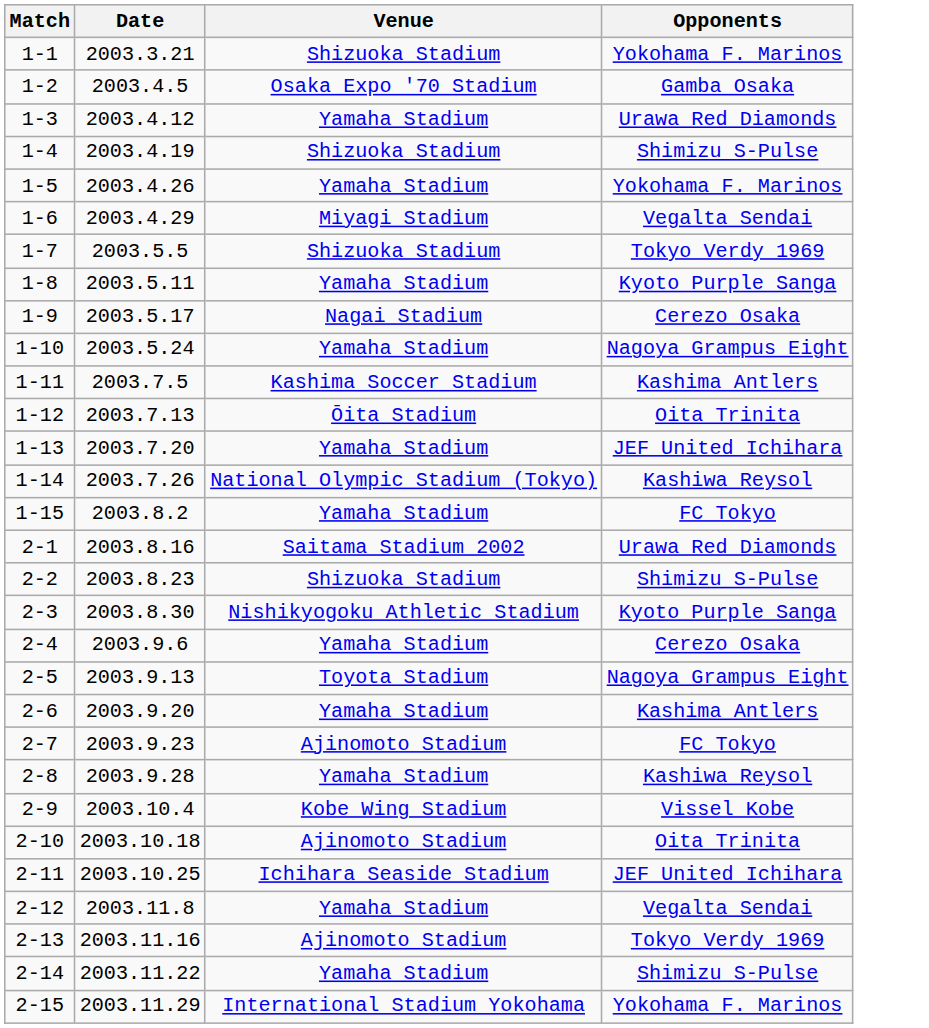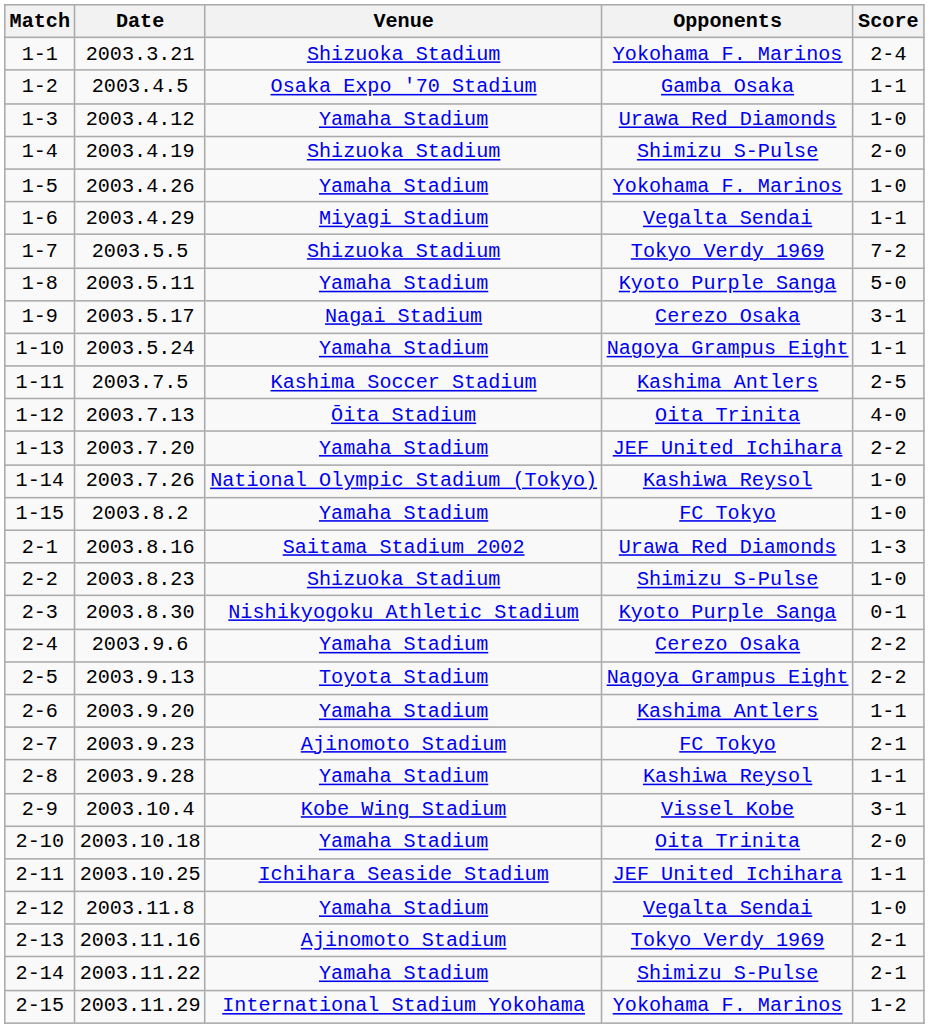 <table class="wikitable" style="text-align:center;">
 <tr>
 <th>Match</th>
 <th>Date</th>
 <th>Venue</th>
 <th>Opponents</th>
+<th>Score</th>
 </tr>
 <tr>
 <td>1-1</td>
 <td>2003.3.21</td>
 <td><a href='#'>Shizuoka Stadium</a></td>
 <td><a href='#'>Yokohama F. Marinos</a></td>
+<td>2-4</td>
 </tr>
 <tr>
 <td>1-2</td>
 <td>2003.4.5</td>
 <td><a href='#'>Osaka Expo '70 Stadium</a></td>
 <td><a href='#'>Gamba Osaka</a></td>
+<td>1-1</td>
 </tr>
 <tr>
 <td>1-3</td>
 <td>2003.4.12</td>
 <td><a href='#'>Yamaha Stadium</a></td>
 <td><a href='#'>Urawa Red Diamonds</a></td>
+<td>1-0</td>
 </tr>
 <tr>
 <td>1-4</td>
 <td>2003.4.19</td>
 <td><a href='#'>Shizuoka Stadium</a></td>
 <td><a href='#'>Shimizu S-Pulse</a></td>
+<td>2-0</td>
 </tr>
 <tr>
 <td>1-5</td>
 <td>2003.4.26</td>
 <td><a href='#'>Yamaha Stadium</a></td>
 <td><a href='#'>Yokohama F. Marinos</a></td>
+<td>1-0</td>
 </tr>
 <tr>
 <td>1-6</td>
 <td>2003.4.29</td>
 <td><a href='#'>Miyagi Stadium</a></td>
 <td><a href='#'>Vegalta Sendai</a></td>
+<td>1-1</td>
 </tr>
 <tr>
 <td>1-7</td>
 <td>2003.5.5</td>
 <td><a href='#'>Shizuoka Stadium</a></td>
 <td><a href='#'>Tokyo Verdy 1969</a></td>
+<td>7-2</td>
 </tr>
 <tr>
 <td>1-8</td>
 <td>2003.5.11</td>
 <td><a href='#'>Yamaha Stadium</a></td>
 <td><a href='#'>Kyoto Purple Sanga</a></td>
+<td>5-0</td>
 </tr>
 <tr>
 <td>1-9</td>
 <td>2003.5.17</td>
 <td><a href='#'>Nagai Stadium</a></td>
 <td><a href='#'>Cerezo Osaka</a></td>
+<td>3-1</td>
 </tr>
 <tr>
 <td>1-10</td>
 <td>2003.5.24</td>
 <td><a href='#'>Yamaha Stadium</a></td>
 <td><a href='#'>Nagoya Grampus Eight</a></td>
+<td>1-1</td>
 </tr>
 <tr>
 <td>1-11</td>
 <td>2003.7.5</td>
 <td><a href='#'>Kashima Soccer Stadium</a></td>
 <td><a href='#'>Kashima Antlers</a></td>
+<td>2-5</td>
 </tr>
 <tr>
 <td>1-12</td>
 <td>2003.7.13</td>
 <td><a href='#'>Ōita Stadium</a></td>
 <td><a href='#'>Oita Trinita</a></td>
+<td>4-0</td>
 </tr>
 <tr>
 <td>1-13</td>
 <td>2003.7.20</td>
 <td><a href='#'>Yamaha Stadium</a></td>
 <td><a href='#'>JEF United Ichihara</a></td>
+<td>2-2</td>
 </tr>
 <tr>
 <td>1-14</td>
 <td>2003.7.26</td>
 <td><a href='#'>National Olympic Stadium (Tokyo)</a></td>
 <td><a href='#'>Kashiwa Reysol</a></td>
+<td>1-0</td>
 </tr>
 <tr>
 <td>1-15</td>
 <td>2003.8.2</td>
 <td><a href='#'>Yamaha Stadium</a></td>
 <td><a href='#'>FC Tokyo</a></td>
+<td>1-0</td>
 </tr>
 <tr>
 <td>2-1</td>
 <td>2003.8.16</td>
 <td><a href='#'>Saitama Stadium 2002</a></td>
 <td><a href='#'>Urawa Red Diamonds</a></td>
+<td>1-3</td>
 </tr>
 <tr>
 <td>2-2</td>
 <td>2003.8.23</td>
 <td><a href='#'>Shizuoka Stadium</a></td>
 <td><a href='#'>Shimizu S-Pulse</a></td>
+<td>1-0</td>
 </tr>
 <tr>
 <td>2-3</td>
 <td>2003.8.30</td>
 <td><a href='#'>Nishikyogoku Athletic Stadium</a></td>
 <td><a href='#'>Kyoto Purple Sanga</a></td>
+<td>0-1</td>
 </tr>
 <tr>
 <td>2-4</td>
 <td>2003.9.6</td>
 <td><a href='#'>Yamaha Stadium</a></td>
 <td><a href='#'>Cerezo Osaka</a></td>
+<td>2-2</td>
 </tr>
 <tr>
 <td>2-5</td>
 <td>2003.9.13</td>
 <td><a href='#'>Toyota Stadium</a></td>
 <td><a href='#'>Nagoya Grampus Eight</a></td>
+<td>2-2</td>
 </tr>
 <tr>
 <td>2-6</td>
 <td>2003.9.20</td>
 <td><a href='#'>Yamaha Stadium</a></td>
 <td><a href='#'>Kashima Antlers</a></td>
+<td>1-1</td>
 </tr>
 <tr>
 <td>2-7</td>
 <td>2003.9.23</td>
 <td><a href='#'>Ajinomoto Stadium</a></td>
 <td><a href='#'>FC Tokyo</a></td>
+<td>2-1</td>
 </tr>
 <tr>
 <td>2-8</td>
 <td>2003.9.28</td>
 <td><a href='#'>Yamaha Stadium</a></td>
 <td><a href='#'>Kashiwa Reysol</a></td>
+<td>1-1</td>
 </tr>
 <tr>
 <td>2-9</td>
 <td>2003.10.4</td>
 <td><a href='#'>Kobe Wing Stadium</a></td>
 <td><a href='#'>Vissel Kobe</a></td>
+<td>3-1</td>
 </tr>
 <tr>
 <td>2-10</td>
 <td>2003.10.18</td>
-<td><a href='#'>Ajinomoto Stadium</a></td>
+<td><a href='#'>Yamaha Stadium</a></td>
 <td><a href='#'>Oita Trinita</a></td>
+<td>2-0</td>
 </tr>
 <tr>
 <td>2-11</td>
 <td>2003.10.25</td>
 <td><a href='#'>Ichihara Seaside Stadium</a></td>
 <td><a href='#'>JEF United Ichihara</a></td>
+<td>1-1</td>
 </tr>
 <tr>
 <td>2-12</td>
 <td>2003.11.8</td>
 <td><a href='#'>Yamaha Stadium</a></td>
 <td><a href='#'>Vegalta Sendai</a></td>
+<td>1-0</td>
 </tr>
 <tr>
 <td>2-13</td>
 <td>2003.11.16</td>
 <td><a href='#'>Ajinomoto Stadium</a></td>
 <td><a href='#'>Tokyo Verdy 1969</a></td>
+<td>2-1</td>
 </tr>
 <tr>
 <td>2-14</td>
 <td>2003.11.22</td>
 <td><a href='#'>Yamaha Stadium</a></td>
 <td><a href='#'>Shimizu S-Pulse</a></td>
+<td>2-1</td>
 </tr>
 <tr>
 <td>2-15</td>
 <td>2003.11.29</td>
 <td><a href='#'>International Stadium Yokohama</a></td>
 <td><a href='#'>Yokohama F. Marinos</a></td>
+<td>1-2</td>
 </tr>
 </table>
